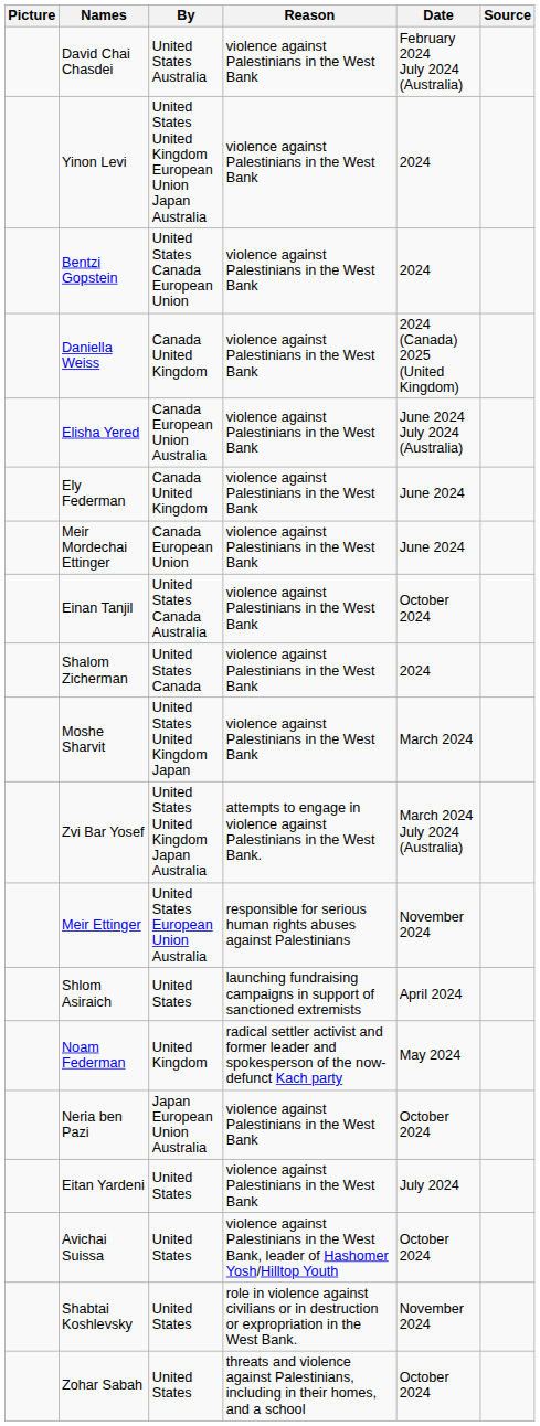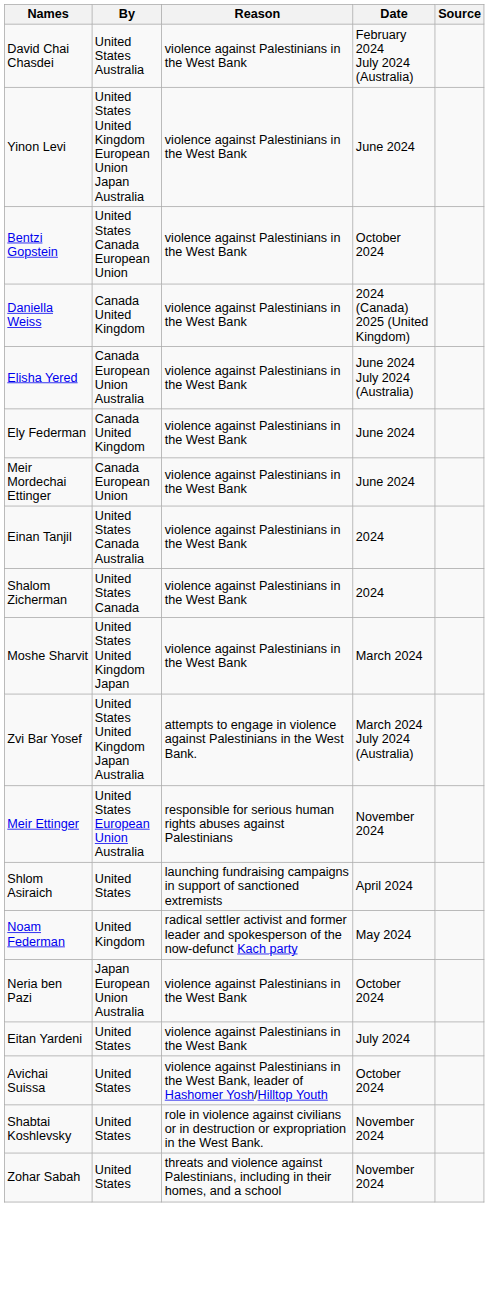 <table class="wikitable sortable">
 <tr>
-<th>Picture</th>
 <th>Names</th>
 <th>By</th>
 <th>Reason</th>
 <th>Date</th>
 <th>Source</th>
 </tr>
 <tr>
-<td></td>
 <td>David Chai Chasdei</td>
 <td>United States<br>Australia</td>
 <td>violence against Palestinians in the West Bank</td>
 <td>February 2024<br>July 2024 (Australia)</td>
 <td></td>
 </tr>
 <tr>
-<td></td>
 <td>Yinon Levi</td>
 <td>United States<br>United Kingdom<br>European Union<br>Japan<br>Australia</td>
 <td>violence against Palestinians in the West Bank</td>
-<td>2024</td>
+<td>June 2024</td>
 <td></td>
 </tr>
 <tr>
-<td></td>
 <td><a href='#'>Bentzi Gopstein</a></td>
 <td>United States<br>Canada<br>European Union</td>
 <td>violence against Palestinians in the West Bank</td>
-<td>2024</td>
+<td>October 2024</td>
 <td></td>
 </tr>
 <tr>
-<td></td>
 <td><a href='#'>Daniella Weiss</a></td>
 <td>Canada<br>United Kingdom</td>
 <td>violence against Palestinians in the West Bank</td>
 <td>2024 (Canada)<br>2025 (United Kingdom)</td>
 <td></td>
 </tr>
 <tr>
-<td></td>
 <td><a href='#'>Elisha Yered</a></td>
 <td>Canada<br>European Union<br>Australia</td>
 <td>violence against Palestinians in the West Bank</td>
 <td>June 2024<br>July 2024 (Australia)</td>
 <td></td>
 </tr>
 <tr>
-<td></td>
 <td>Ely Federman</td>
 <td>Canada<br>United Kingdom</td>
 <td>violence against Palestinians in the West Bank</td>
 <td>June 2024</td>
 <td></td>
 </tr>
 <tr>
-<td></td>
 <td>Meir Mordechai Ettinger</td>
 <td>Canada<br>European Union</td>
 <td>violence against Palestinians in the West Bank</td>
 <td>June 2024</td>
 <td></td>
 </tr>
 <tr>
-<td></td>
 <td>Einan Tanjil</td>
 <td>United States<br>Canada<br>Australia</td>
 <td>violence against Palestinians in the West Bank</td>
-<td>October 2024</td>
+<td>2024</td>
 <td></td>
 </tr>
 <tr>
-<td></td>
 <td>Shalom Zicherman</td>
 <td>United States<br>Canada</td>
 <td>violence against Palestinians in the West Bank</td>
 <td>2024</td>
 <td></td>
 </tr>
 <tr>
-<td></td>
 <td>Moshe Sharvit</td>
 <td>United States<br>United Kingdom<br>Japan</td>
 <td>violence against Palestinians in the West Bank</td>
 <td>March 2024</td>
 <td></td>
 </tr>
 <tr>
-<td></td>
 <td>Zvi Bar Yosef</td>
 <td>United States<br>United Kingdom<br>Japan<br>Australia</td>
 <td>attempts to engage in violence against Palestinians in the West Bank.</td>
 <td>March 2024<br>July 2024 (Australia)</td>
 <td></td>
 </tr>
 <tr>
-<td></td>
 <td><a href='#'>Meir Ettinger</a></td>
 <td>United States<br><a href='#'>European Union</a><br>Australia</td>
 <td>responsible for serious human rights abuses against Palestinians</td>
 <td>November 2024</td>
 <td> </td>
 </tr>
 <tr>
-<td></td>
 <td>Shlom Asiraich</td>
 <td>United States</td>
 <td>launching fundraising campaigns in support of sanctioned extremists</td>
 <td>April 2024</td>
 <td></td>
 </tr>
 <tr>
-<td></td>
 <td><a href='#'>Noam Federman</a></td>
 <td>United Kingdom</td>
 <td>radical settler activist and former leader and spokesperson of the now-defunct <a href='#'>Kach party</a></td>
 <td>May 2024</td>
 <td></td>
 </tr>
 <tr>
-<td></td>
 <td>Neria ben Pazi</td>
 <td>Japan<br>European Union<br>Australia</td>
 <td>violence against Palestinians in the West Bank</td>
 <td>October 2024</td>
 <td></td>
 </tr>
 <tr>
-<td></td>
 <td>Eitan Yardeni</td>
 <td>United States</td>
 <td>violence against Palestinians in the West Bank</td>
 <td>July 2024</td>
 <td></td>
 </tr>
 <tr>
-<td></td>
 <td>Avichai Suissa</td>
 <td>United States</td>
 <td>violence against Palestinians in the West Bank,  leader of <a href='#'>Hashomer Yosh</a>/<a href='#'>Hilltop Youth</a></td>
 <td>October 2024</td>
 <td></td>
 </tr>
 <tr>
-<td></td>
 <td>Shabtai Koshlevsky</td>
 <td>United States</td>
 <td>role in violence against civilians or in destruction or expropriation in the West Bank.</td>
 <td>November 2024</td>
 <td></td>
 </tr>
 <tr>
-<td></td>
 <td>Zohar Sabah</td>
 <td>United States</td>
 <td>threats and violence against Palestinians, including in their homes, and a school</td>
-<td>October 2024</td>
+<td>November 2024</td>
 <td></td>
 </tr>
 </table>
